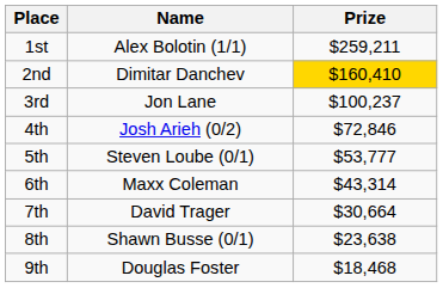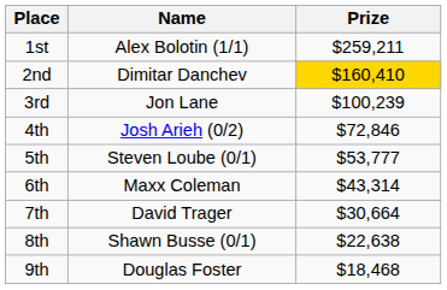 <table class="wikitable">
 <tr>
 <th width="50">Place</th>
 <th width="200">Name</th>
 <th width="125">Prize</th>
 </tr>
 <tr>
 <td align = "center">1st</td>
 <td align = "center">Alex Bolotin (1/1)</td>
 <td align = "center">$259,211</td>
 </tr>
 <tr>
 <td align = "center">2nd</td>
 <td align = "center">Dimitar Danchev</td>
 <td align = "center" style="background: gold;">$160,410</td>
 </tr>
 <tr>
 <td align = "center">3rd</td>
 <td align = "center">Jon Lane</td>
-<td align = "center">$100,237</td>
+<td align = "center">$100,239</td>
 </tr>
 <tr>
 <td align = "center">4th</td>
 <td align = "center"><a href='#'>Josh Arieh</a> (0/2)</td>
 <td align = "center">$72,846</td>
 </tr>
 <tr>
 <td align = "center">5th</td>
 <td align = "center">Steven Loube (0/1)</td>
 <td align = "center">$53,777</td>
 </tr>
 <tr>
 <td align = "center">6th</td>
 <td align = "center">Maxx Coleman</td>
 <td align = "center">$43,314</td>
 </tr>
 <tr>
 <td align = "center">7th</td>
 <td align = "center">David Trager</td>
 <td align = "center">$30,664</td>
 </tr>
 <tr>
 <td align = "center">8th</td>
 <td align = "center">Shawn Busse (0/1)</td>
-<td align = "center">$23,638</td>
+<td align = "center">$22,638</td>
 </tr>
 <tr>
 <td align = "center">9th</td>
 <td align = "center">Douglas Foster</td>
 <td align = "center">$18,468</td>
 </tr>
 </table>
